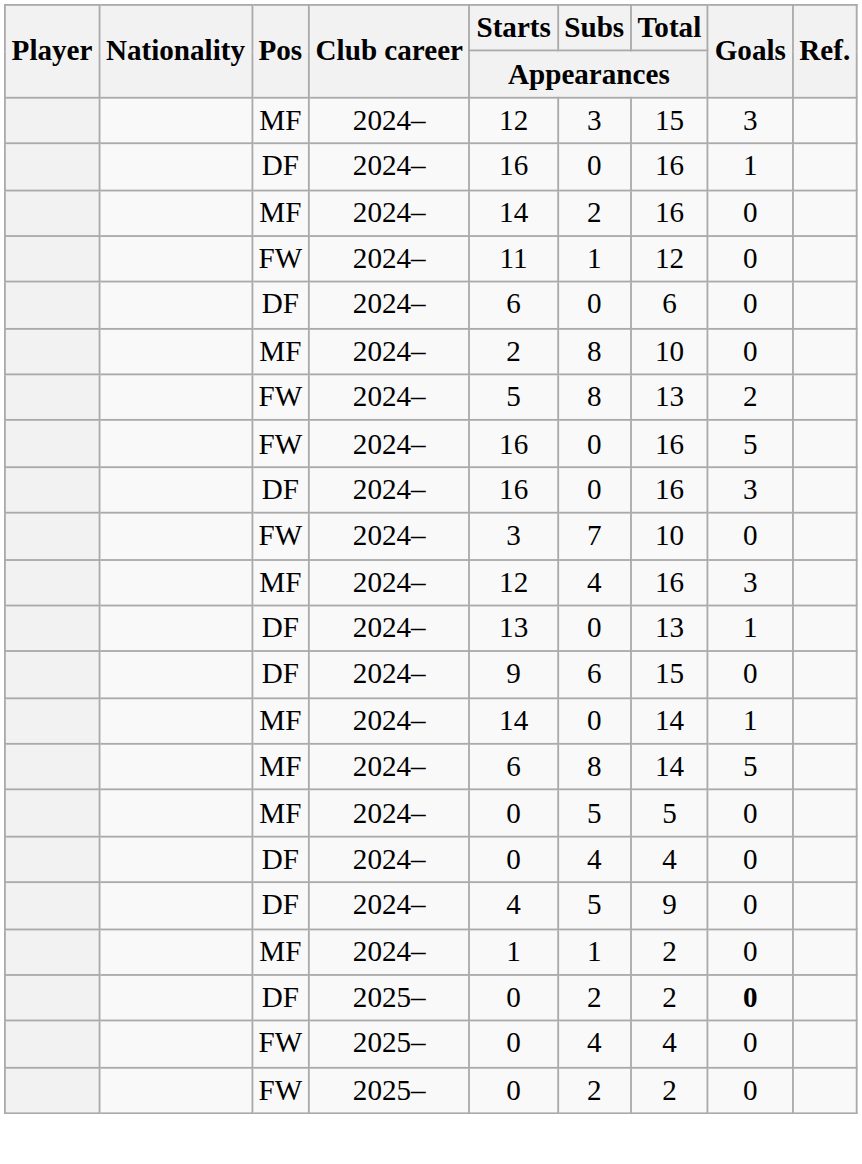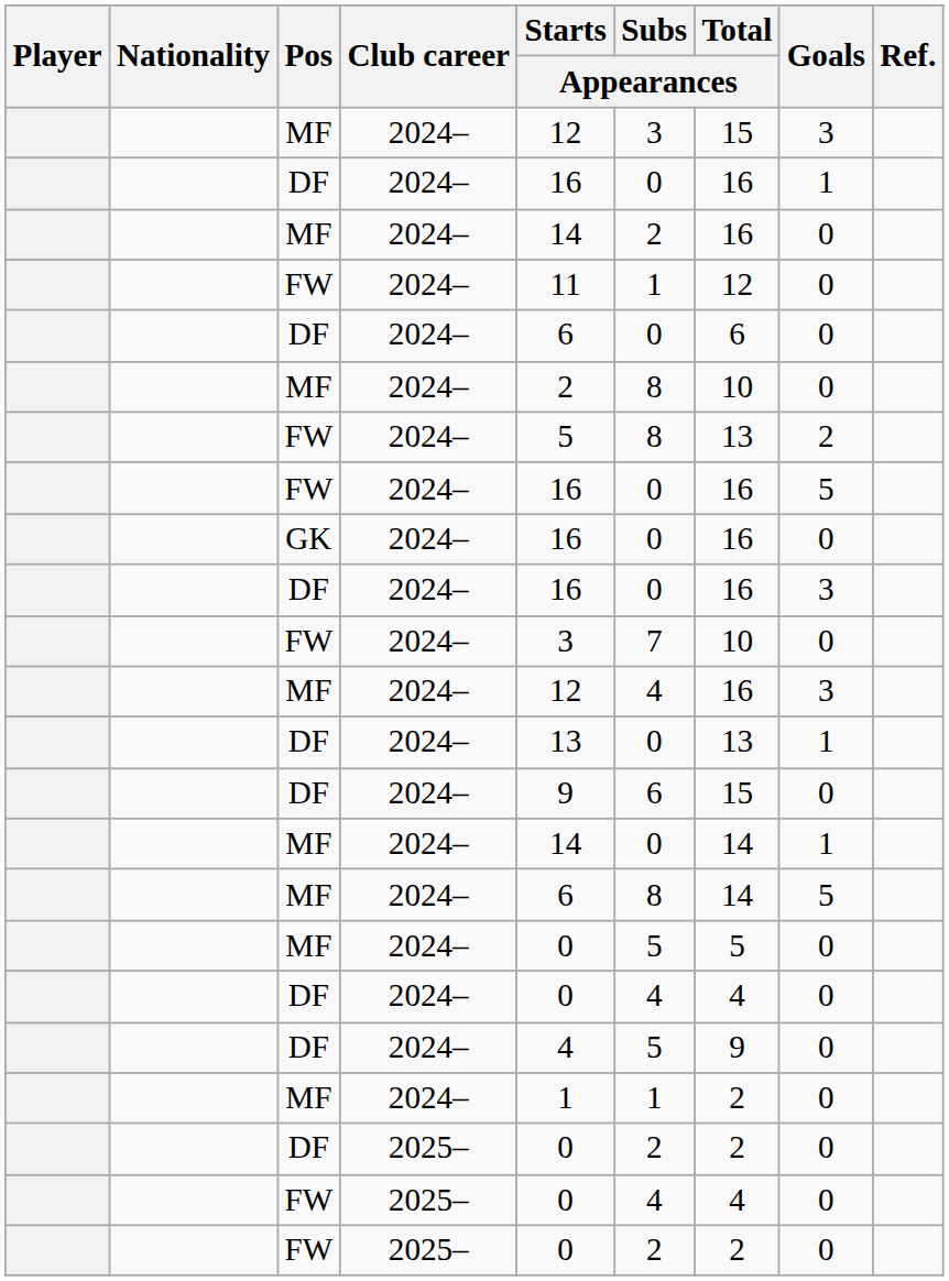 <table class="wikitable sortable plainrowheaders" style="text-align:center;">
 <tr>
 <th scope=col rowspan="2">Player</th>
 <th scope=col rowspan="2">Nationality</th>
 <th scope=col rowspan="2">Pos</th>
 <th scope=col rowspan="2">Club career</th>
 <th scope=col>Starts</th>
 <th scope=col>Subs</th>
 <th scope=col>Total</th>
 <th rowspan="2" scope=col>Goals</th>
 <th rowspan="2" scope=col class=unsortable>Ref.</th>
 </tr>
 <tr class=unsortable>
 <th scope=col colspan="3">Appearances</th>
 </tr>
 <tr>
 <th scope=row><strong></strong></th>
 <td align="left"></td>
 <td>MF</td>
 <td>2024–</td>
 <td>12</td>
 <td>3</td>
 <td>15</td>
 <td>3</td>
 <td></td>
 </tr>
 <tr>
 <th scope=row><strong></strong></th>
 <td align="left"></td>
 <td>DF</td>
 <td>2024–</td>
 <td>16</td>
 <td>0</td>
 <td>16</td>
 <td>1</td>
 <td></td>
 </tr>
 <tr>
 <th scope=row><strong></strong></th>
 <td align="left"></td>
 <td>MF</td>
 <td>2024–</td>
 <td>14</td>
 <td>2</td>
 <td>16</td>
 <td>0</td>
 <td></td>
 </tr>
 <tr>
 <th scope=row><strong></strong></th>
 <td align="left"></td>
 <td>FW</td>
 <td>2024–</td>
 <td>11</td>
 <td>1</td>
 <td>12</td>
 <td>0</td>
 <td></td>
 </tr>
 <tr>
 <th scope=row><strong></strong></th>
 <td align="left"></td>
 <td>DF</td>
 <td>2024–</td>
 <td>6</td>
 <td>0</td>
 <td>6</td>
 <td>0</td>
 <td></td>
 </tr>
 <tr>
 <th scope=row><strong></strong></th>
 <td align="left"></td>
 <td>MF</td>
 <td>2024–</td>
 <td>2</td>
 <td>8</td>
 <td>10</td>
 <td>0</td>
 <td></td>
 </tr>
 <tr>
 <th scope=row><strong></strong></th>
 <td align="left"></td>
 <td>FW</td>
 <td>2024–</td>
 <td>5</td>
 <td>8</td>
 <td>13</td>
 <td>2</td>
 <td></td>
 </tr>
 <tr>
 <th scope=row><strong></strong></th>
 <td align="left"></td>
 <td>FW</td>
 <td>2024–</td>
 <td>16</td>
 <td>0</td>
 <td>16</td>
 <td>5</td>
+<td></td>
+</tr>
+<tr>
+<th scope=row><strong></strong></th>
+<td align="left"></td>
+<td>GK</td>
+<td>2024–</td>
+<td>16</td>
+<td>0</td>
+<td>16</td>
+<td>0</td>
 <td></td>
 </tr>
 <tr>
 <th scope=row><strong></strong></th>
 <td align="left"></td>
 <td>DF</td>
 <td>2024–</td>
 <td>16</td>
 <td>0</td>
 <td>16</td>
 <td>3</td>
 <td></td>
 </tr>
 <tr>
 <th scope=row><strong></strong></th>
 <td align="left"></td>
 <td>FW</td>
 <td>2024–</td>
 <td>3</td>
 <td>7</td>
 <td>10</td>
 <td>0</td>
 <td></td>
 </tr>
 <tr>
 <th scope=row><strong></strong></th>
 <td align="left"></td>
 <td>MF</td>
 <td>2024–</td>
 <td>12</td>
 <td>4</td>
 <td>16</td>
 <td>3</td>
 <td></td>
 </tr>
 <tr>
 <th scope=row><strong></strong></th>
 <td align="left"></td>
 <td>DF</td>
 <td>2024–</td>
 <td>13</td>
 <td>0</td>
 <td>13</td>
 <td>1</td>
 <td></td>
 </tr>
 <tr>
 <th scope=row><strong></strong></th>
 <td align="left"></td>
 <td>DF</td>
 <td>2024–</td>
 <td>9</td>
 <td>6</td>
 <td>15</td>
 <td>0</td>
 <td></td>
 </tr>
 <tr>
 <th scope=row><strong></strong></th>
 <td align="left"></td>
 <td>MF</td>
 <td>2024–</td>
 <td>14</td>
 <td>0</td>
 <td>14</td>
 <td>1</td>
 <td></td>
 </tr>
 <tr>
 <th scope=row><strong></strong></th>
 <td align="left"></td>
 <td>MF</td>
 <td>2024–</td>
 <td>6</td>
 <td>8</td>
 <td>14</td>
 <td>5</td>
 <td></td>
 </tr>
 <tr>
 <th scope=row><strong></strong></th>
 <td align="left"></td>
 <td>MF</td>
 <td>2024–</td>
 <td>0</td>
 <td>5</td>
 <td>5</td>
 <td>0</td>
 <td></td>
 </tr>
 <tr>
 <th scope=row><strong></strong></th>
 <td align="left"></td>
 <td>DF</td>
 <td>2024–</td>
 <td>0</td>
 <td>4</td>
 <td>4</td>
 <td>0</td>
 <td></td>
 </tr>
 <tr>
 <th scope=row><strong></strong></th>
 <td align="left"></td>
 <td>DF</td>
 <td>2024–</td>
 <td>4</td>
 <td>5</td>
 <td>9</td>
 <td>0</td>
 <td></td>
 </tr>
 <tr>
 <th scope=row><strong></strong></th>
 <td align="left"></td>
 <td>MF</td>
 <td>2024–</td>
 <td>1</td>
 <td>1</td>
 <td>2</td>
 <td>0</td>
 <td></td>
 </tr>
 <tr>
 <th scope=row><strong></strong></th>
 <td align="left"></td>
 <td>DF</td>
 <td>2025–</td>
 <td>0</td>
 <td>2</td>
 <td>2</td>
-<td><strong>0</strong></td>
+<td>0</td>
 <td></td>
 </tr>
 <tr>
 <th scope=row><strong></strong></th>
 <td align="left"></td>
 <td>FW</td>
 <td>2025–</td>
 <td>0</td>
 <td>4</td>
 <td>4</td>
 <td>0</td>
 <td></td>
 </tr>
 <tr>
 <th scope=row><strong></strong></th>
 <td align="left"></td>
 <td>FW</td>
 <td>2025–</td>
 <td>0</td>
 <td>2</td>
 <td>2</td>
 <td>0</td>
 <td></td>
 </tr>
 </table>
